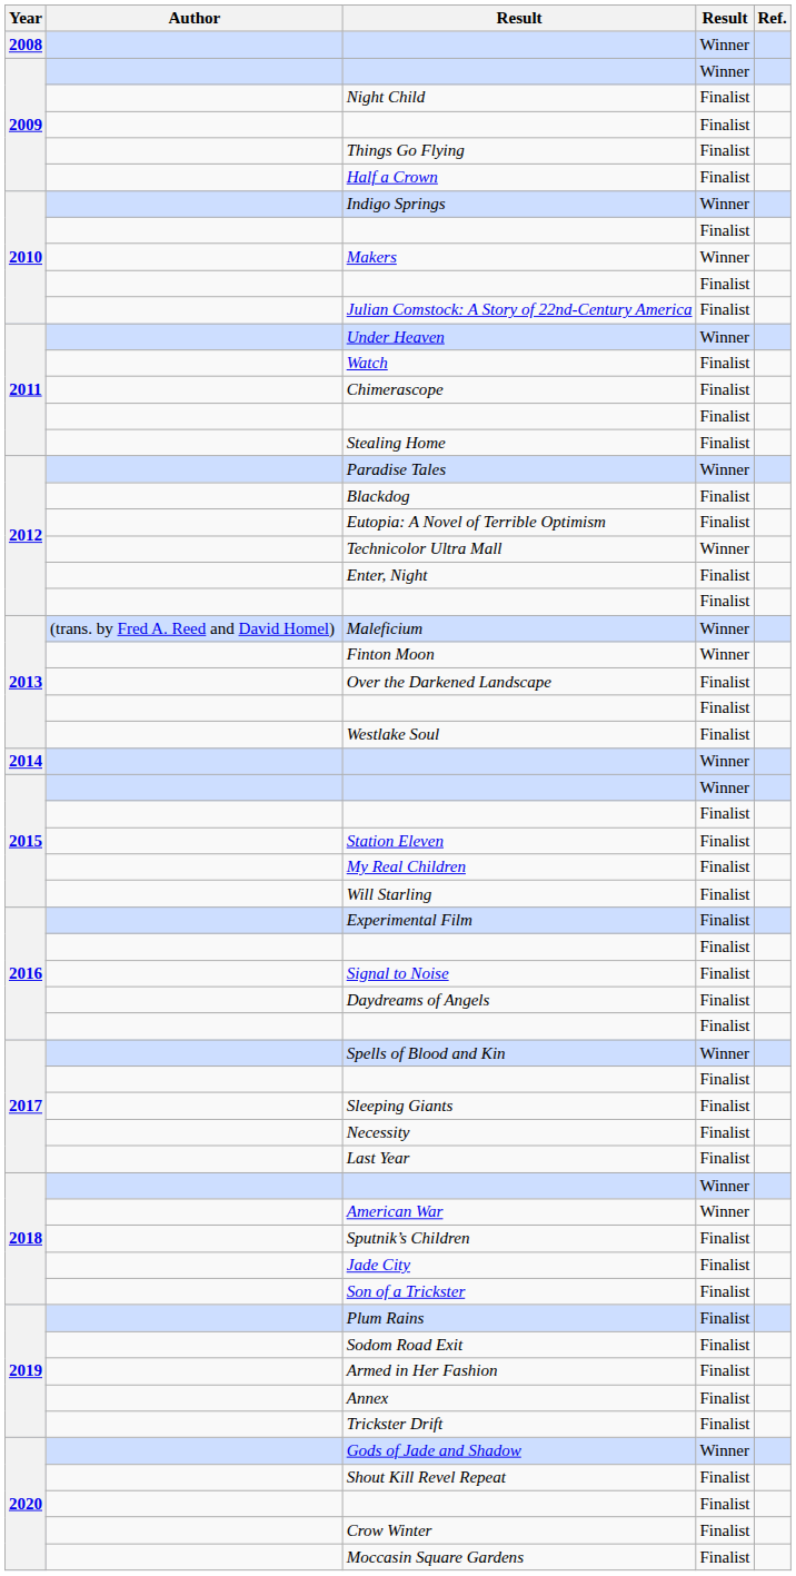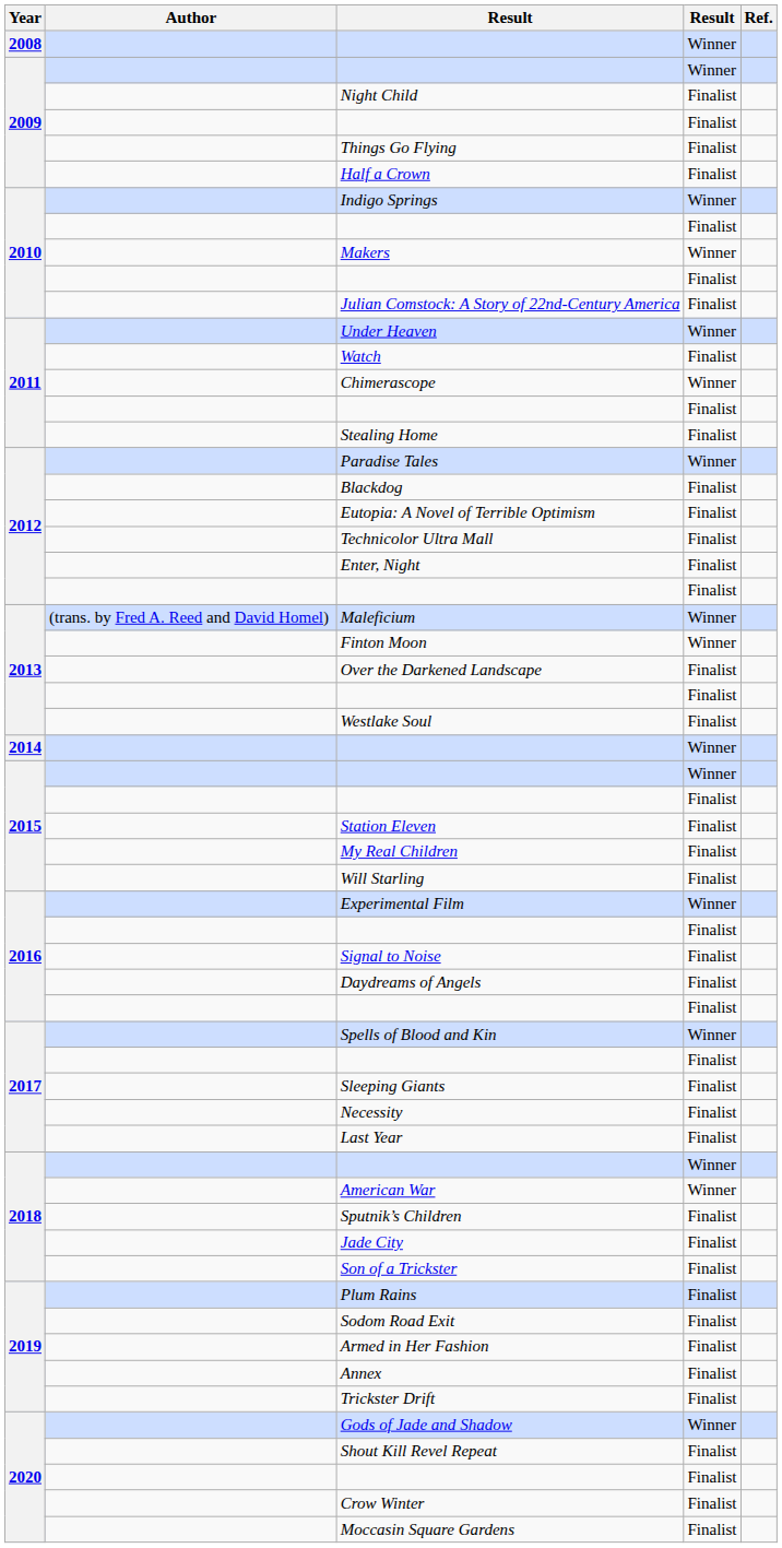 <table class="wikitable sortable mw-collapsible">
 <tr>
 <th>Year</th>
 <th>Author</th>
 <th>Result</th>
 <th>Result</th>
 <th>Ref.</th>
 </tr>
 <tr style="background:#cddeff">
 <th><a href='#'>2008</a></th>
 <td></td>
 <td><em></em></td>
 <td>Winner</td>
 <td></td>
 </tr>
 <tr style="background:#cddeff">
 <th rowspan="5"><a href='#'>2009</a></th>
 <td></td>
 <td><em></em></td>
 <td>Winner</td>
 <td></td>
 </tr>
 <tr>
 <td></td>
 <td><em>Night Child</em></td>
 <td>Finalist</td>
 <td></td>
 </tr>
 <tr>
 <td></td>
 <td></td>
 <td>Finalist</td>
 <td></td>
 </tr>
 <tr>
 <td></td>
 <td><em>Things Go Flying</em></td>
 <td>Finalist</td>
 <td></td>
 </tr>
 <tr>
 <td></td>
 <td><em><a href='#'>Half a Crown</a></em></td>
 <td>Finalist</td>
 <td></td>
 </tr>
 <tr style="background:#cddeff">
 <th rowspan="5"><a href='#'>2010</a></th>
 <td></td>
 <td><em>Indigo Springs</em></td>
 <td>Winner</td>
 <td></td>
 </tr>
 <tr>
 <td></td>
 <td></td>
 <td>Finalist</td>
 <td></td>
 </tr>
 <tr>
 <td></td>
 <td><em><a href='#'>Makers</a></em></td>
 <td>Winner</td>
 <td></td>
 </tr>
 <tr>
 <td></td>
 <td></td>
 <td>Finalist</td>
 <td></td>
 </tr>
 <tr>
 <td></td>
 <td><em><a href='#'>Julian Comstock: A Story of 22nd-Century America</a></em></td>
 <td>Finalist</td>
 <td></td>
 </tr>
 <tr style="background:#cddeff">
 <th rowspan="5"><a href='#'>2011</a></th>
 <td></td>
 <td><em><a href='#'>Under Heaven</a></em></td>
 <td>Winner</td>
 <td></td>
 </tr>
 <tr>
 <td></td>
 <td><em><a href='#'>Watch</a></em></td>
 <td>Finalist</td>
 <td></td>
 </tr>
 <tr>
 <td></td>
 <td><em>Chimerascope</em></td>
-<td>Finalist</td>
+<td>Winner</td>
 <td></td>
 </tr>
 <tr>
 <td></td>
 <td></td>
 <td>Finalist</td>
 <td></td>
 </tr>
 <tr>
 <td></td>
 <td><em>Stealing Home</em></td>
 <td>Finalist</td>
 <td></td>
 </tr>
 <tr style="background:#cddeff">
 <th rowspan="6"><a href='#'>2012</a></th>
 <td></td>
 <td><em>Paradise Tales</em></td>
 <td>Winner</td>
 <td></td>
 </tr>
 <tr>
 <td></td>
 <td><em>Blackdog</em></td>
 <td>Finalist</td>
 <td></td>
 </tr>
 <tr>
 <td></td>
 <td><em>Eutopia: A Novel of Terrible Optimism</em></td>
 <td>Finalist</td>
 <td></td>
 </tr>
 <tr>
 <td></td>
 <td><em>Technicolor Ultra Mall</em></td>
-<td>Winner</td>
+<td>Finalist</td>
 <td></td>
 </tr>
 <tr>
 <td></td>
 <td><em>Enter, Night</em></td>
 <td>Finalist</td>
 <td></td>
 </tr>
 <tr>
 <td></td>
 <td></td>
 <td>Finalist</td>
 <td></td>
 </tr>
 <tr style="background:#cddeff">
 <th rowspan="5"><a href='#'>2013</a></th>
 <td> (trans. by <a href='#'>Fred A. Reed</a> and <a href='#'>David Homel</a>) </td>
 <td><em>Maleficium</em></td>
 <td>Winner</td>
 <td></td>
 </tr>
 <tr>
 <td></td>
 <td><em>Finton Moon</em></td>
 <td>Winner</td>
 <td></td>
 </tr>
 <tr>
 <td></td>
 <td><em>Over the Darkened Landscape</em></td>
 <td>Finalist</td>
 <td></td>
 </tr>
 <tr>
 <td></td>
 <td></td>
 <td>Finalist</td>
 <td></td>
 </tr>
 <tr>
 <td></td>
 <td><em>Westlake Soul</em></td>
 <td>Finalist</td>
 <td></td>
 </tr>
 <tr style="background:#cddeff">
 <th><a href='#'>2014</a></th>
 <td></td>
 <td><em></em></td>
 <td>Winner</td>
 <td></td>
 </tr>
 <tr style="background:#cddeff">
 <th rowspan="5"><a href='#'>2015</a></th>
 <td></td>
 <td><em></em></td>
 <td>Winner</td>
 <td></td>
 </tr>
 <tr>
 <td></td>
 <td></td>
 <td>Finalist</td>
 <td></td>
 </tr>
 <tr>
 <td></td>
 <td><em><a href='#'>Station Eleven</a></em></td>
 <td>Finalist</td>
 <td></td>
 </tr>
 <tr>
 <td></td>
 <td><em><a href='#'>My Real Children</a></em></td>
 <td>Finalist</td>
 <td></td>
 </tr>
 <tr>
 <td></td>
 <td><em>Will Starling</em></td>
 <td>Finalist</td>
 <td></td>
 </tr>
 <tr style="background:#cddeff">
 <th rowspan="5"><a href='#'>2016</a></th>
 <td></td>
 <td><em>Experimental Film</em></td>
-<td>Finalist</td>
+<td>Winner</td>
 <td></td>
 </tr>
 <tr>
 <td></td>
 <td></td>
 <td>Finalist</td>
 <td></td>
 </tr>
 <tr>
 <td></td>
 <td><em><a href='#'>Signal to Noise</a></em></td>
 <td>Finalist</td>
 <td></td>
 </tr>
 <tr>
 <td></td>
 <td><em>Daydreams of Angels</em></td>
 <td>Finalist</td>
 <td></td>
 </tr>
 <tr>
 <td></td>
 <td></td>
 <td>Finalist</td>
 <td></td>
 </tr>
 <tr style="background:#cddeff">
 <th rowspan="5"><a href='#'>2017</a></th>
 <td></td>
 <td><em>Spells of Blood and Kin</em></td>
 <td>Winner</td>
 <td></td>
 </tr>
 <tr>
 <td></td>
 <td><em></em></td>
 <td>Finalist</td>
 <td></td>
 </tr>
 <tr>
 <td></td>
 <td><em>Sleeping Giants</em></td>
 <td>Finalist</td>
 <td></td>
 </tr>
 <tr>
 <td></td>
 <td><em>Necessity</em></td>
 <td>Finalist</td>
 <td></td>
 </tr>
 <tr>
 <td></td>
 <td><em>Last Year</em></td>
 <td>Finalist</td>
 <td></td>
 </tr>
 <tr style="background:#cddeff">
 <th rowspan="5"><a href='#'>2018</a></th>
 <td></td>
 <td><em></em></td>
 <td>Winner</td>
 <td></td>
 </tr>
 <tr>
 <td></td>
 <td><em><a href='#'>American War</a></em></td>
 <td>Winner</td>
 <td></td>
 </tr>
 <tr>
 <td></td>
 <td><em>Sputnik’s Children</em></td>
 <td>Finalist</td>
 <td></td>
 </tr>
 <tr>
 <td></td>
 <td><em><a href='#'>Jade City</a></em></td>
 <td>Finalist</td>
 <td></td>
 </tr>
 <tr>
 <td></td>
 <td><em><a href='#'>Son of a Trickster</a></em></td>
 <td>Finalist</td>
 <td></td>
 </tr>
 <tr style="background:#cddeff">
 <th rowspan="5"><a href='#'>2019</a></th>
 <td></td>
 <td><em>Plum Rains</em></td>
 <td>Finalist</td>
 <td></td>
 </tr>
 <tr>
 <td></td>
 <td><em>Sodom Road Exit</em></td>
 <td>Finalist</td>
 <td></td>
 </tr>
 <tr>
 <td></td>
 <td><em>Armed in Her Fashion</em></td>
 <td>Finalist</td>
 <td></td>
 </tr>
 <tr>
 <td></td>
 <td><em>Annex</em></td>
 <td>Finalist</td>
 <td></td>
 </tr>
 <tr>
 <td></td>
 <td><em>Trickster Drift</em></td>
 <td>Finalist</td>
 <td></td>
 </tr>
 <tr style="background:#cddeff">
 <th rowspan="5"><a href='#'>2020</a></th>
 <td></td>
 <td><em><a href='#'>Gods of Jade and Shadow</a></em></td>
 <td>Winner</td>
 <td></td>
 </tr>
 <tr>
 <td></td>
 <td><em>Shout Kill Revel Repeat</em></td>
 <td>Finalist</td>
 <td></td>
 </tr>
 <tr>
 <td></td>
 <td><em></em></td>
 <td>Finalist</td>
 <td></td>
 </tr>
 <tr>
 <td></td>
 <td><em>Crow Winter</em></td>
 <td>Finalist</td>
 <td></td>
 </tr>
 <tr>
 <td></td>
 <td><em>Moccasin Square Gardens</em></td>
 <td>Finalist</td>
 <td></td>
 </tr>
 </table>
